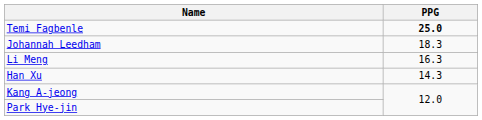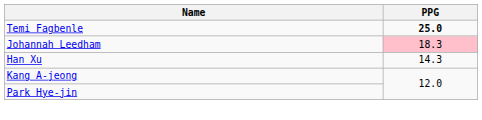 <table class=wikitable width="50%">
 <tr>
 <th width="80%">Name</th>
 <th width="20%">PPG</th>
 </tr>
 <tr>
 <td> <a href='#'>Temi Fagbenle</a></td>
 <td align=center><strong>25.0</strong></td>
 </tr>
 <tr>
 <td> <a href='#'>Johannah Leedham</a></td>
-<td align=center>18.3</td>
-</tr>
-<tr>
-<td> <a href='#'>Li Meng</a></td>
-<td align=center>16.3</td>
+<td align=center style="background: pink;">18.3</td>
 </tr>
 <tr>
 <td> <a href='#'>Han Xu</a></td>
 <td align=center>14.3</td>
 </tr>
 <tr>
 <td> <a href='#'>Kang A-jeong</a></td>
 <td align=center rowspan=2>12.0</td>
 </tr>
 <tr>
 <td> <a href='#'>Park Hye-jin</a></td>
 </tr>
 </table>
